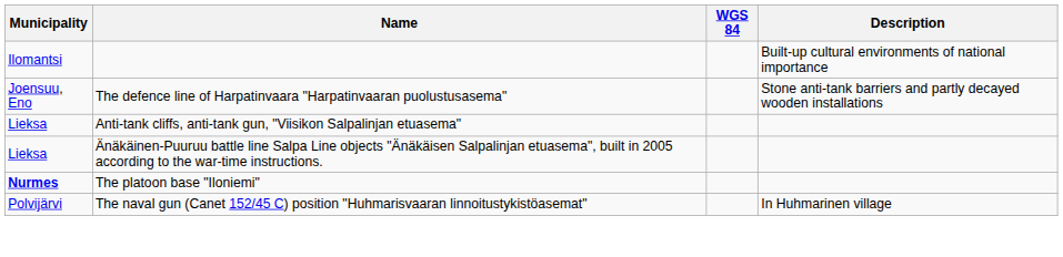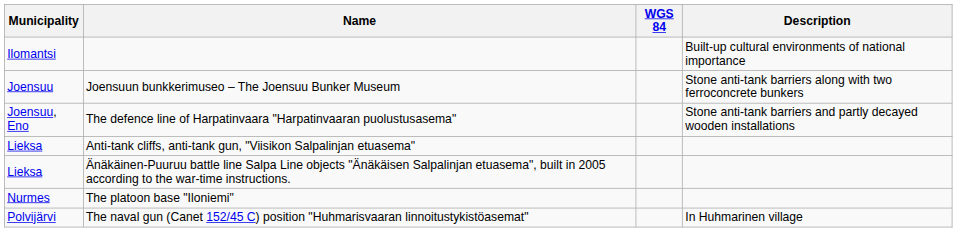 <table class="wikitable">
 <tr>
 <th>Municipality</th>
 <th>Name</th>
 <th><a href='#'>WGS 84</a></th>
 <th>Description</th>
 </tr>
 <tr>
 <td><a href='#'>Ilomantsi</a></td>
 <td></td>
 <td></td>
 <td>Built-up cultural environments of national importance</td>
+</tr>
+<tr>
+<td><a href='#'>Joensuu</a></td>
+<td>Joensuun bunkkerimuseo – The Joensuu Bunker Museum</td>
+<td></td>
+<td>Stone anti-tank barriers along with two ferroconcrete bunkers</td>
 </tr>
 <tr>
 <td><a href='#'>Joensuu</a>, <a href='#'>Eno</a></td>
 <td>The defence line of Harpatinvaara "Harpatinvaaran puolustusasema"</td>
 <td></td>
 <td>Stone anti-tank barriers and partly decayed wooden installations</td>
 </tr>
 <tr>
 <td><a href='#'>Lieksa</a></td>
 <td>Anti-tank cliffs, anti-tank gun, "Viisikon Salpalinjan etuasema"</td>
 <td></td>
 <td></td>
 </tr>
 <tr>
 <td><a href='#'>Lieksa</a></td>
 <td>Änäkäinen-Puuruu battle line Salpa Line objects "Änäkäisen Salpalinjan etuasema", built in 2005 according to the war-time instructions.</td>
 <td></td>
 <td></td>
 </tr>
 <tr>
-<td><strong><a href='#'>Nurmes</a></strong></td>
+<td><a href='#'>Nurmes</a></td>
 <td>The platoon base "Iloniemi"</td>
 <td></td>
 <td></td>
 </tr>
 <tr>
 <td><a href='#'>Polvijärvi</a></td>
 <td>The naval gun (Canet <a href='#'>152/45 C</a>) position "Huhmarisvaaran linnoitustykistöasemat"</td>
 <td></td>
 <td>In Huhmarinen village</td>
 </tr>
 </table>
